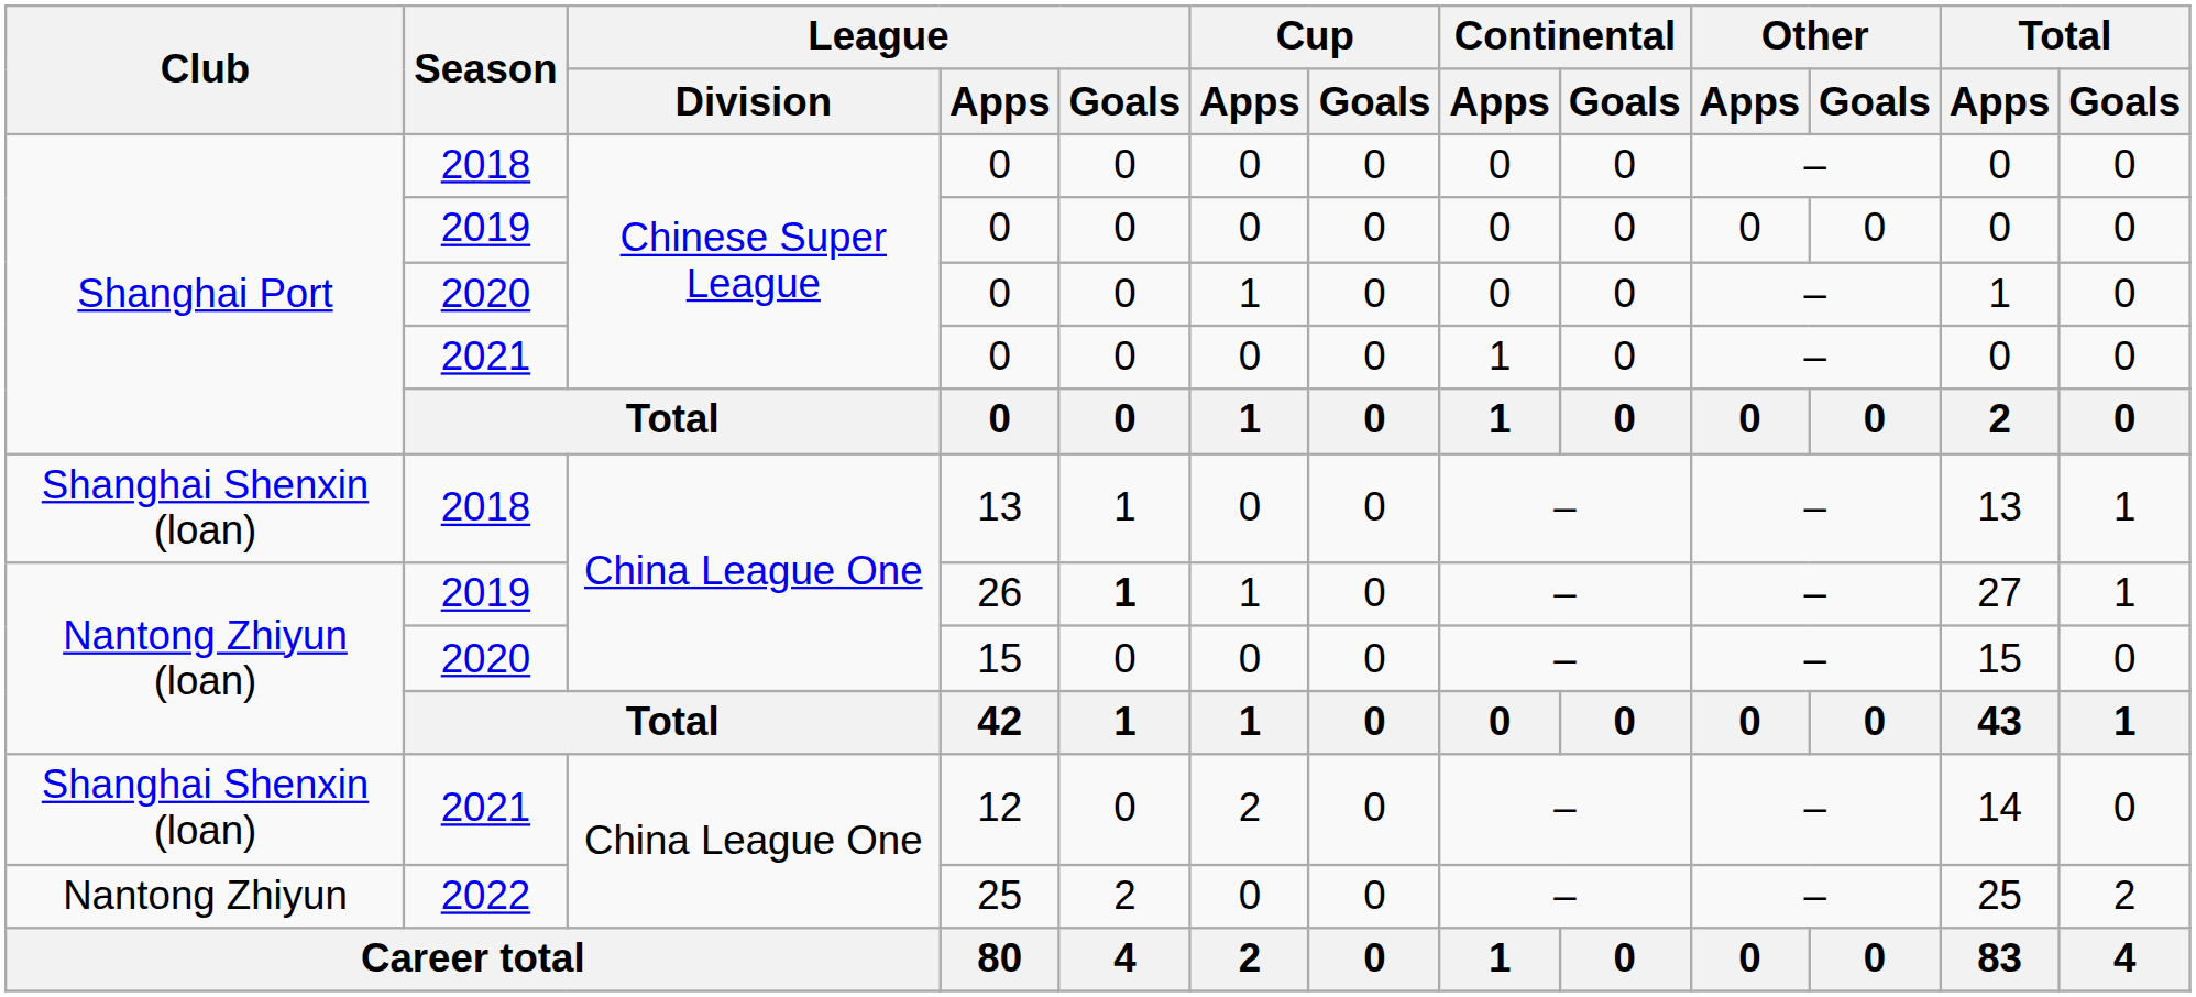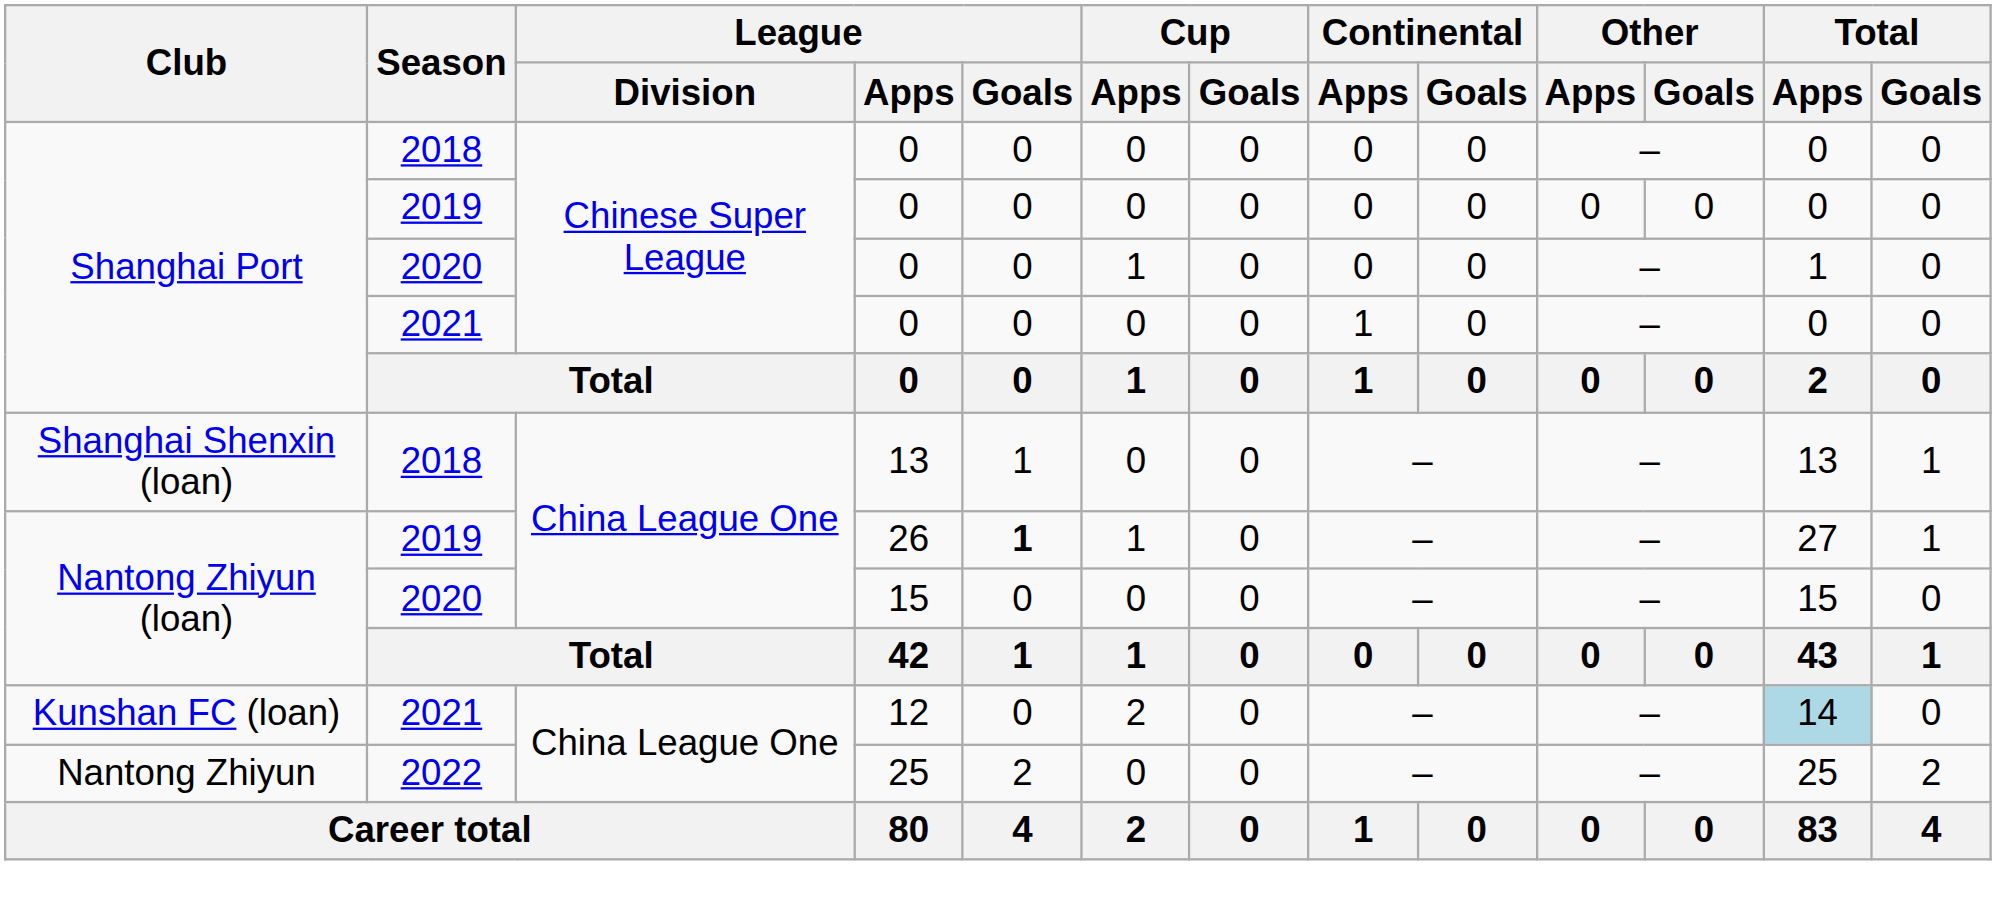 <table class="wikitable" style="text-align: center">
 <tr>
 <th rowspan="2">Club</th>
 <th rowspan="2">Season</th>
 <th colspan="3">League</th>
 <th colspan="2">Cup</th>
 <th colspan="2">Continental</th>
 <th colspan="2">Other</th>
 <th colspan="2">Total</th>
 </tr>
 <tr>
 <th>Division</th>
 <th>Apps</th>
 <th>Goals</th>
 <th>Apps</th>
 <th>Goals</th>
 <th>Apps</th>
 <th>Goals</th>
 <th>Apps</th>
 <th>Goals</th>
 <th>Apps</th>
 <th>Goals</th>
 </tr>
 <tr>
 <td rowspan="5"><a href='#'>Shanghai Port</a></td>
 <td><a href='#'>2018</a></td>
 <td rowspan="4"><a href='#'>Chinese Super League</a></td>
 <td>0</td>
 <td>0</td>
 <td>0</td>
 <td>0</td>
 <td>0</td>
 <td>0</td>
 <td colspan="2">–</td>
 <td>0</td>
 <td>0</td>
 </tr>
 <tr>
 <td><a href='#'>2019</a></td>
 <td>0</td>
 <td>0</td>
 <td>0</td>
 <td>0</td>
 <td>0</td>
 <td>0</td>
 <td>0</td>
 <td>0</td>
 <td>0</td>
 <td>0</td>
 </tr>
 <tr>
 <td><a href='#'>2020</a></td>
 <td>0</td>
 <td>0</td>
 <td>1</td>
 <td>0</td>
 <td>0</td>
 <td>0</td>
 <td colspan="2">–</td>
 <td>1</td>
 <td>0</td>
 </tr>
 <tr>
 <td><a href='#'>2021</a></td>
 <td>0</td>
 <td>0</td>
 <td>0</td>
 <td>0</td>
 <td>1</td>
 <td>0</td>
 <td colspan="2">–</td>
 <td>0</td>
 <td>0</td>
 </tr>
 <tr>
 <th colspan=2>Total</th>
 <th>0</th>
 <th>0</th>
 <th>1</th>
 <th>0</th>
 <th>1</th>
 <th>0</th>
 <th>0</th>
 <th>0</th>
 <th>2</th>
 <th>0</th>
 </tr>
 <tr>
 <td><a href='#'>Shanghai Shenxin</a> (loan)</td>
 <td><a href='#'>2018</a></td>
 <td rowspan="3"><a href='#'>China League One</a></td>
 <td>13</td>
 <td>1</td>
 <td>0</td>
 <td>0</td>
 <td colspan="2">–</td>
 <td colspan="2">–</td>
 <td>13</td>
 <td>1</td>
 </tr>
 <tr>
 <td rowspan="3"><a href='#'>Nantong Zhiyun</a> (loan)</td>
 <td><a href='#'>2019</a></td>
 <td>26</td>
 <td><strong>1</strong></td>
 <td>1</td>
 <td>0</td>
 <td colspan="2">–</td>
 <td colspan="2">–</td>
 <td>27</td>
 <td>1</td>
 </tr>
 <tr>
 <td><a href='#'>2020</a></td>
 <td>15</td>
 <td>0</td>
 <td>0</td>
 <td>0</td>
 <td colspan="2">–</td>
 <td colspan="2">–</td>
 <td>15</td>
 <td>0</td>
 </tr>
 <tr>
 <th colspan=2>Total</th>
 <th>42</th>
 <th>1</th>
 <th>1</th>
 <th>0</th>
 <th>0</th>
 <th>0</th>
 <th>0</th>
 <th>0</th>
 <th>43</th>
 <th>1</th>
 </tr>
 <tr>
-<td><a href='#'>Shanghai Shenxin</a> (loan)</td>
+<td><a href='#'>Kunshan FC</a> (loan)</td>
 <td><a href='#'>2021</a></td>
 <td rowspan=2>China League One</td>
 <td>12</td>
 <td>0</td>
 <td>2</td>
 <td>0</td>
 <td colspan="2">–</td>
 <td colspan="2">–</td>
-<td>14</td>
+<td style="background: lightblue;">14</td>
 <td>0</td>
 </tr>
 <tr>
 <td>Nantong Zhiyun</td>
 <td><a href='#'>2022</a></td>
 <td>25</td>
 <td>2</td>
 <td>0</td>
 <td>0</td>
 <td colspan="2">–</td>
 <td colspan="2">–</td>
 <td>25</td>
 <td>2</td>
 </tr>
 <tr>
 <th colspan=3>Career total</th>
 <th>80</th>
 <th>4</th>
 <th>2</th>
 <th>0</th>
 <th>1</th>
 <th>0</th>
 <th>0</th>
 <th>0</th>
 <th>83</th>
 <th>4</th>
 </tr>
 </table>
